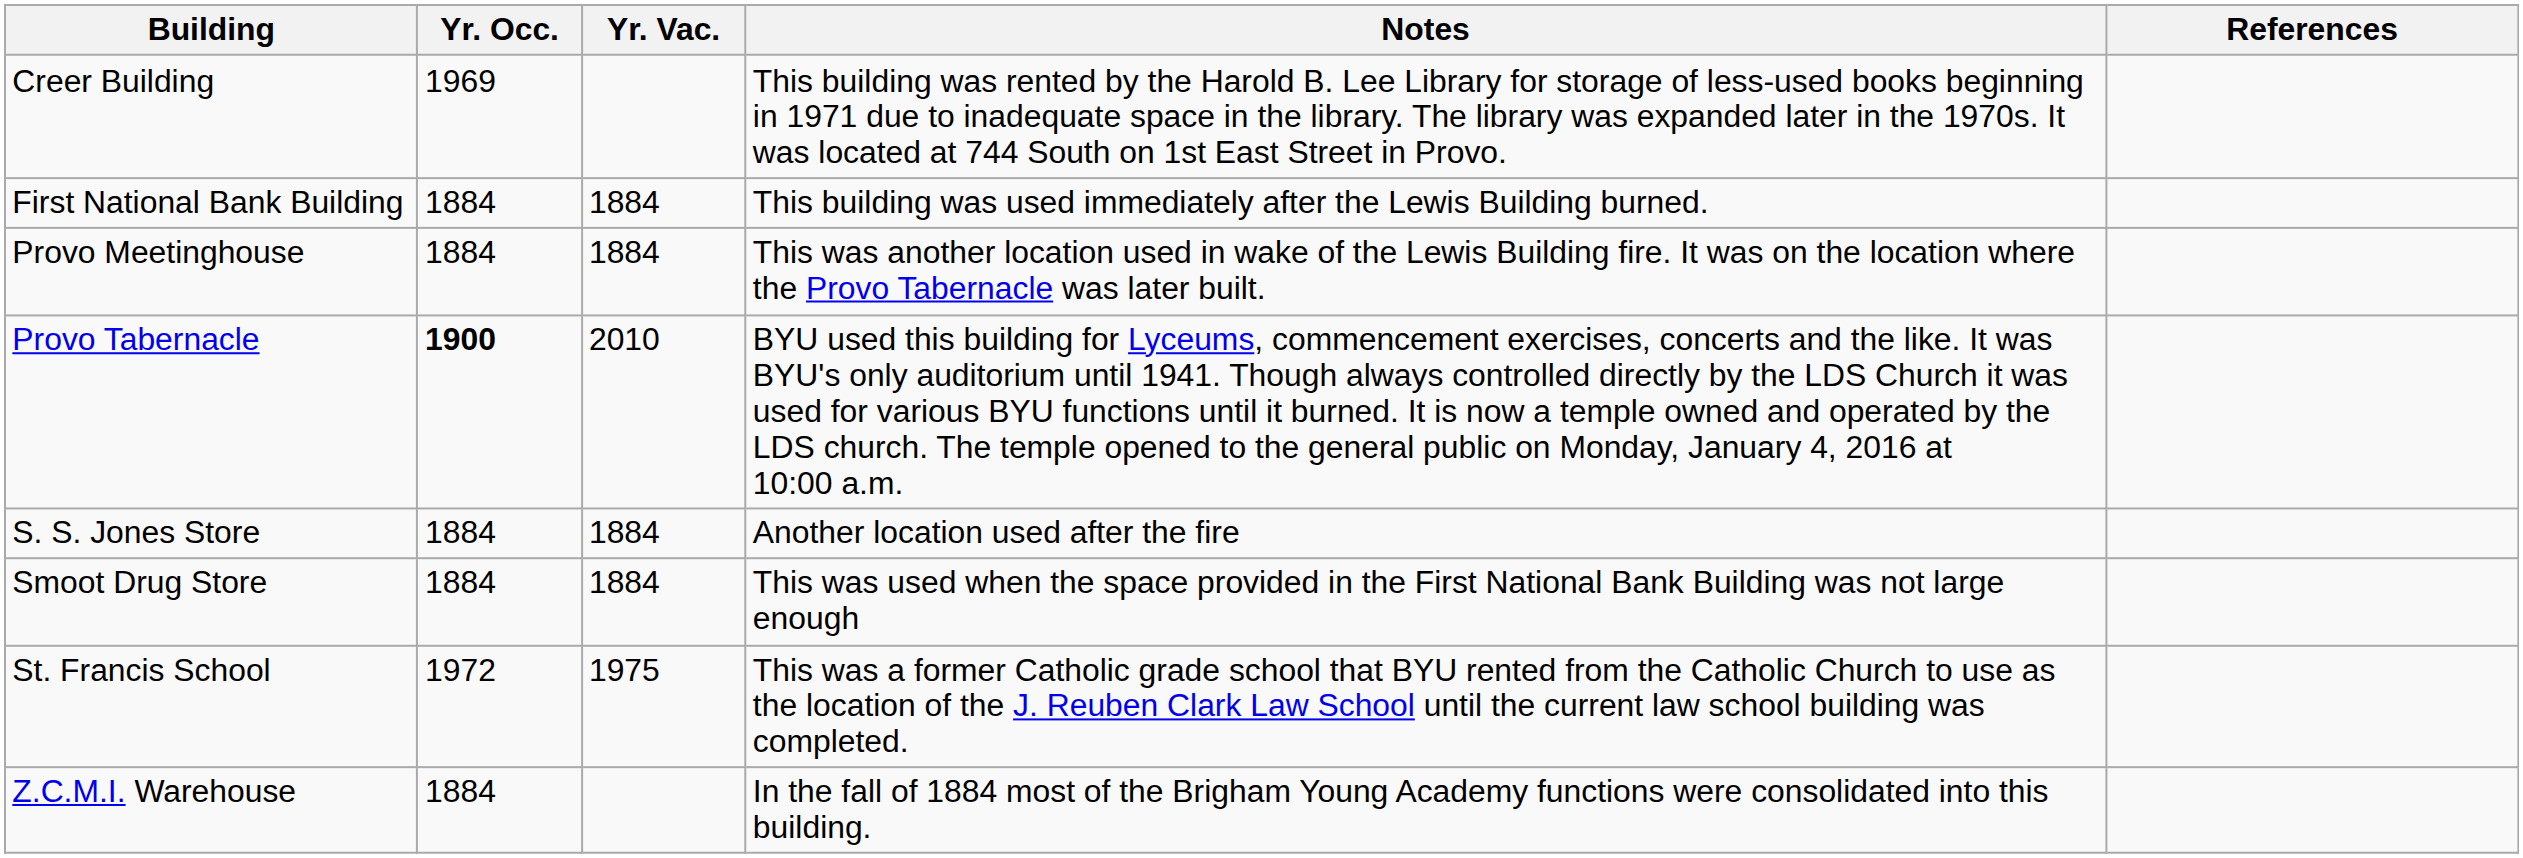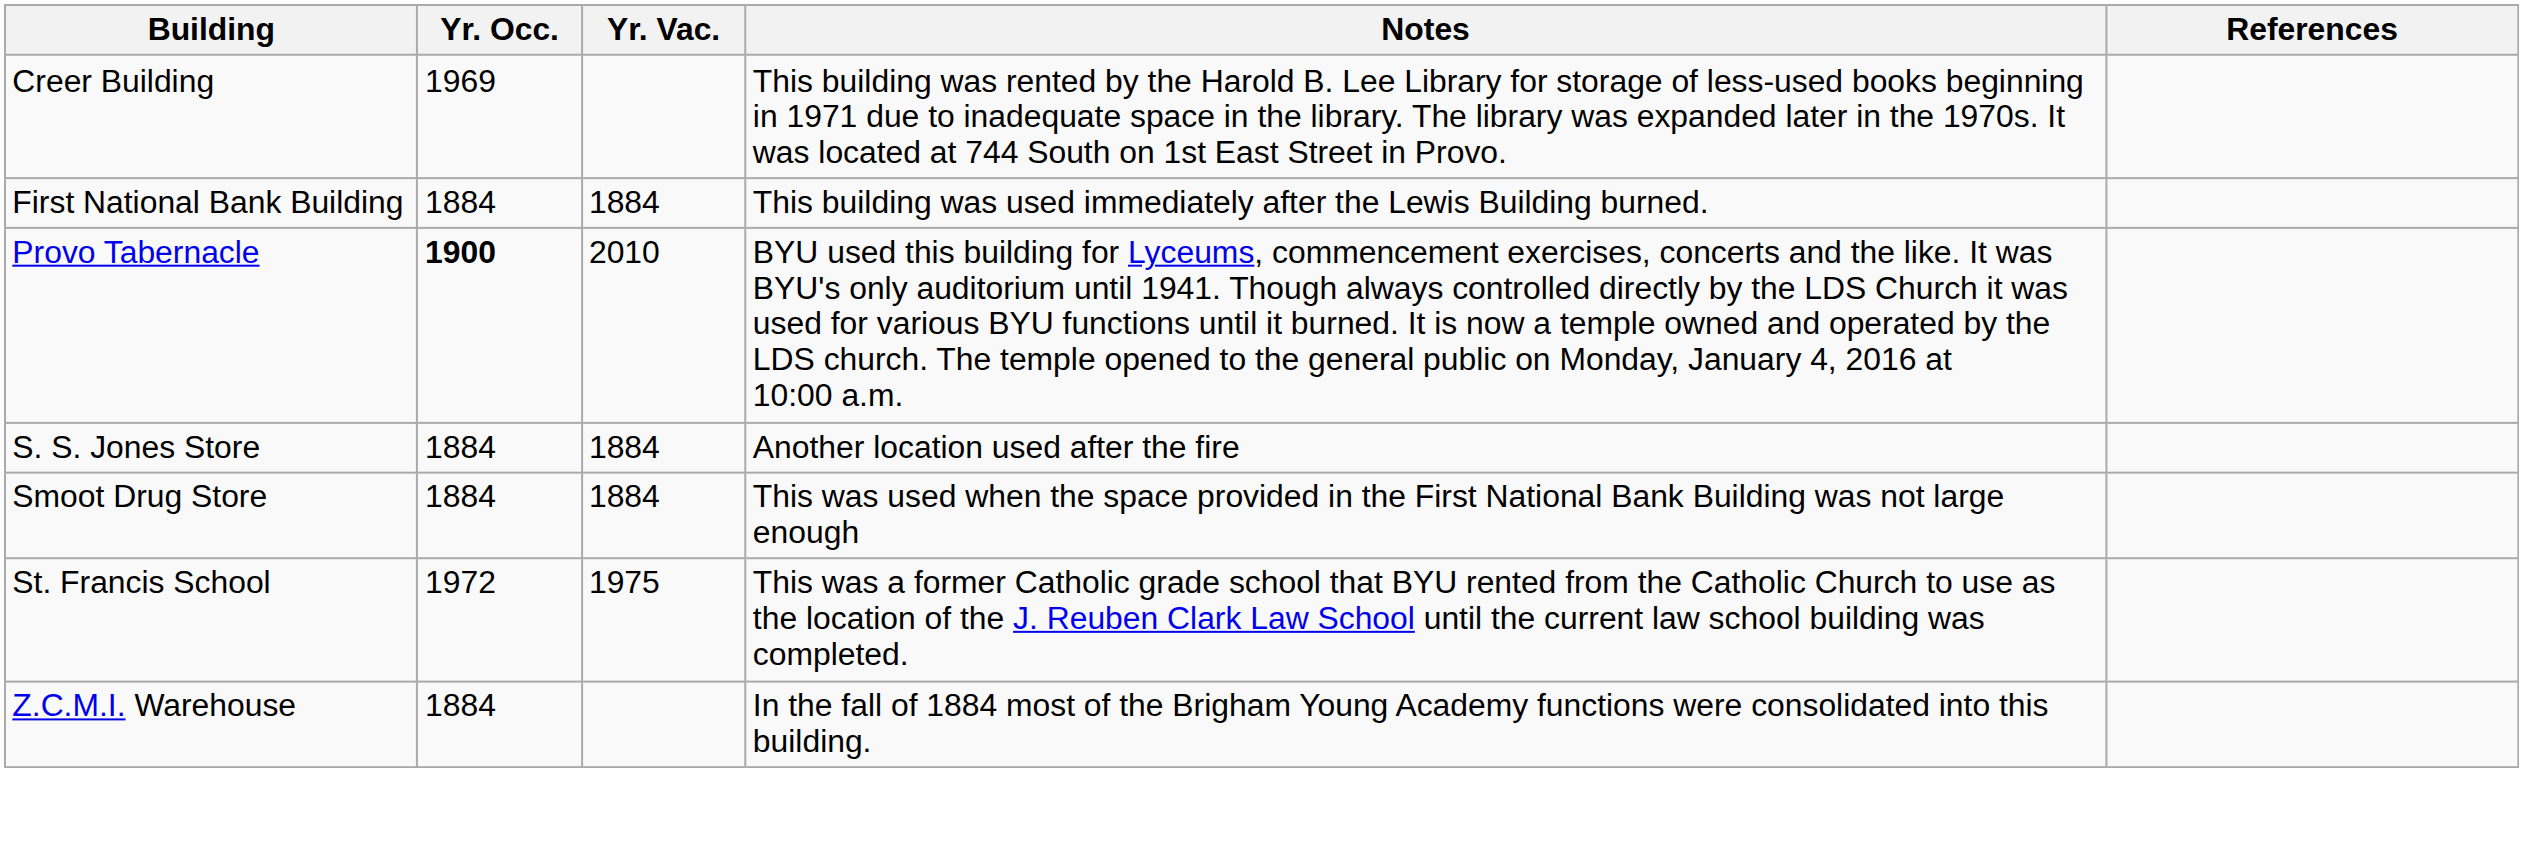 <table class="wikitable sortable" style="width:100%;">
 <tr>
 <th style="width:200px;">Building</th>
 <th width="75">Yr. Occ.</th>
 <th width="75">Yr. Vac.</th>
 <th class="unsortable">Notes</th>
 <th style="width:200px;" class="unsortable">References</th>
 </tr>
 <tr valign="top">
 <td>Creer Building</td>
 <td>1969</td>
 <td></td>
 <td>This building was rented by the Harold B. Lee Library for storage of less-used books beginning in 1971 due to inadequate space in the library. The library was expanded later in the 1970s. It was located at 744 South on 1st East Street in Provo.</td>
 <td></td>
 </tr>
 <tr valign="top">
 <td>First National Bank Building</td>
 <td>1884</td>
 <td>1884</td>
 <td>This building was used immediately after the Lewis Building burned.</td>
-<td></td>
-</tr>
-<tr valign="top">
-<td>Provo Meetinghouse</td>
-<td>1884</td>
-<td>1884</td>
-<td>This was another location used in wake of the Lewis Building fire. It was on the location where the <a href='#'>Provo Tabernacle</a> was later built.</td>
 <td></td>
 </tr>
 <tr valign="top">
 <td><a href='#'>Provo Tabernacle</a></td>
 <td><strong>1900</strong></td>
 <td>2010</td>
 <td>BYU used this building for <a href='#'>Lyceums</a>, commencement exercises, concerts and the like. It was BYU's only auditorium until 1941. Though always controlled directly by the LDS Church it was used for various BYU functions until it burned. It is now a temple owned and operated by the LDS church. The temple opened to the general public on Monday, January 4, 2016 at 10:00 a.m.</td>
 <td></td>
 </tr>
 <tr valign="top">
 <td>S. S. Jones Store</td>
 <td>1884</td>
 <td>1884</td>
 <td>Another location used after the fire</td>
 <td></td>
 </tr>
 <tr valign="top">
 <td>Smoot Drug Store</td>
 <td>1884</td>
 <td>1884</td>
 <td>This was used when the space provided in the First National Bank Building was not large enough</td>
 <td></td>
 </tr>
 <tr valign="top">
 <td>St. Francis School</td>
 <td>1972</td>
 <td>1975</td>
 <td>This was a former Catholic grade school that BYU rented from the Catholic Church to use as the location of the <a href='#'>J. Reuben Clark Law School</a> until the current law school building was completed.</td>
 <td></td>
 </tr>
 <tr valign="top">
 <td><a href='#'>Z.C.M.I.</a> Warehouse</td>
 <td>1884</td>
 <td></td>
 <td>In the fall of 1884 most of the Brigham Young Academy functions were consolidated into this building.</td>
 <td></td>
 </tr>
 </table>
